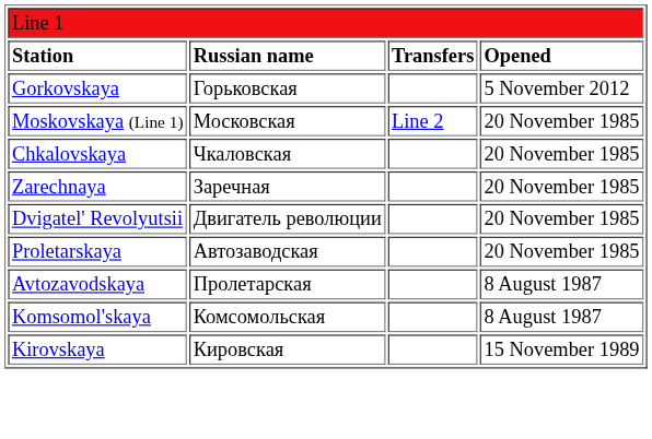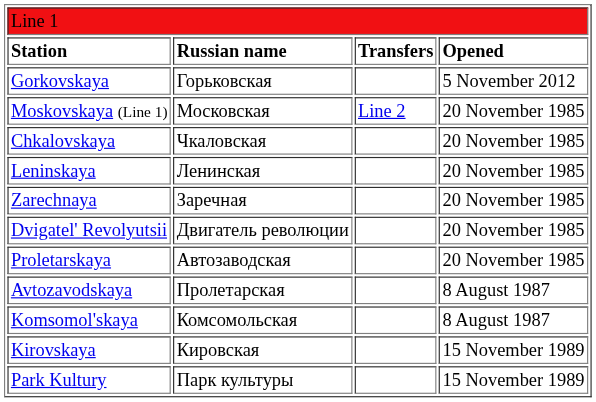 <table border cellspacing="2" cellpadding="2">
 <tr>
 <td colspan="4" bgcolor="#f11013">Line 1</td>
 </tr>
 <tr>
 <td><strong>Station</strong></td>
 <td><strong>Russian name</strong></td>
 <td><strong>Transfers</strong></td>
 <td><strong>Opened</strong></td>
 </tr>
 <tr>
 <td><a href='#'>Gorkovskaya</a></td>
 <td>Горьковская</td>
 <td></td>
 <td>5 November 2012</td>
 </tr>
 <tr>
 <td><a href='#'>Moskovskaya</a> <small>(Line 1)</small></td>
 <td>Московская</td>
 <td><a href='#'>Line 2</a></td>
 <td>20 November 1985</td>
 </tr>
 <tr>
 <td><a href='#'>Chkalovskaya</a></td>
 <td>Чкаловская</td>
+<td></td>
+<td>20 November 1985</td>
+</tr>
+<tr>
+<td><a href='#'>Leninskaya</a></td>
+<td>Ленинская</td>
 <td></td>
 <td>20 November 1985</td>
 </tr>
 <tr>
 <td><a href='#'>Zarechnaya</a></td>
 <td>Заречная</td>
 <td></td>
 <td>20 November 1985</td>
 </tr>
 <tr>
 <td><a href='#'>Dvigatel' Revolyutsii</a></td>
 <td>Двигатель революции</td>
 <td></td>
 <td>20 November 1985</td>
 </tr>
 <tr>
 <td><a href='#'>Proletarskaya</a></td>
 <td>Автозаводская</td>
 <td></td>
 <td>20 November 1985</td>
 </tr>
 <tr>
 <td><a href='#'>Avtozavodskaya</a></td>
 <td>Пролетарская</td>
 <td></td>
 <td>8 August 1987</td>
 </tr>
 <tr>
 <td><a href='#'>Komsomol'skaya</a></td>
 <td>Комсомольская</td>
 <td></td>
 <td>8 August 1987</td>
 </tr>
 <tr>
 <td><a href='#'>Kirovskaya</a></td>
 <td>Кировская</td>
 <td></td>
 <td>15 November 1989</td>
 </tr>
+<tr>
+<td><a href='#'>Park Kultury</a></td>
+<td>Парк культуры</td>
+<td></td>
+<td>15 November 1989</td>
+</tr>
 </table>
